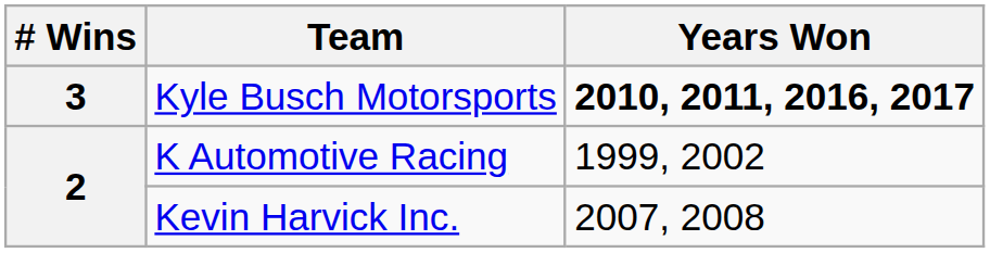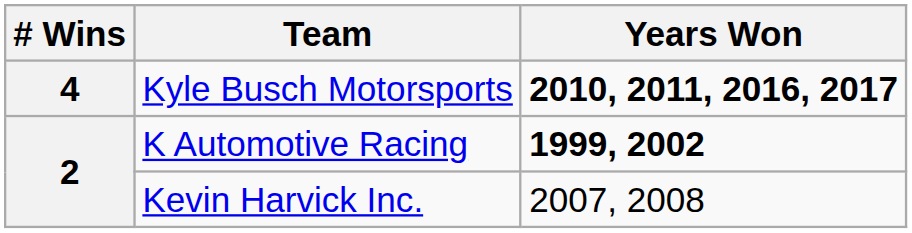 <table class="wikitable" style="font-size: 95%;">
 <tr>
 <th># Wins</th>
 <th>Team</th>
 <th>Years Won</th>
 </tr>
 <tr>
-<th>3</th>
+<th>4</th>
 <td><a href='#'>Kyle Busch Motorsports</a></td>
 <td><strong>2010, 2011, 2016, 2017</strong></td>
 </tr>
 <tr>
 <th rowspan="2">2</th>
 <td><a href='#'>K Automotive Racing</a></td>
-<td>1999, 2002</td>
+<td><strong>1999, 2002</strong></td>
 </tr>
 <tr>
 <td><a href='#'>Kevin Harvick Inc.</a></td>
 <td>2007, 2008</td>
 </tr>
 </table>
